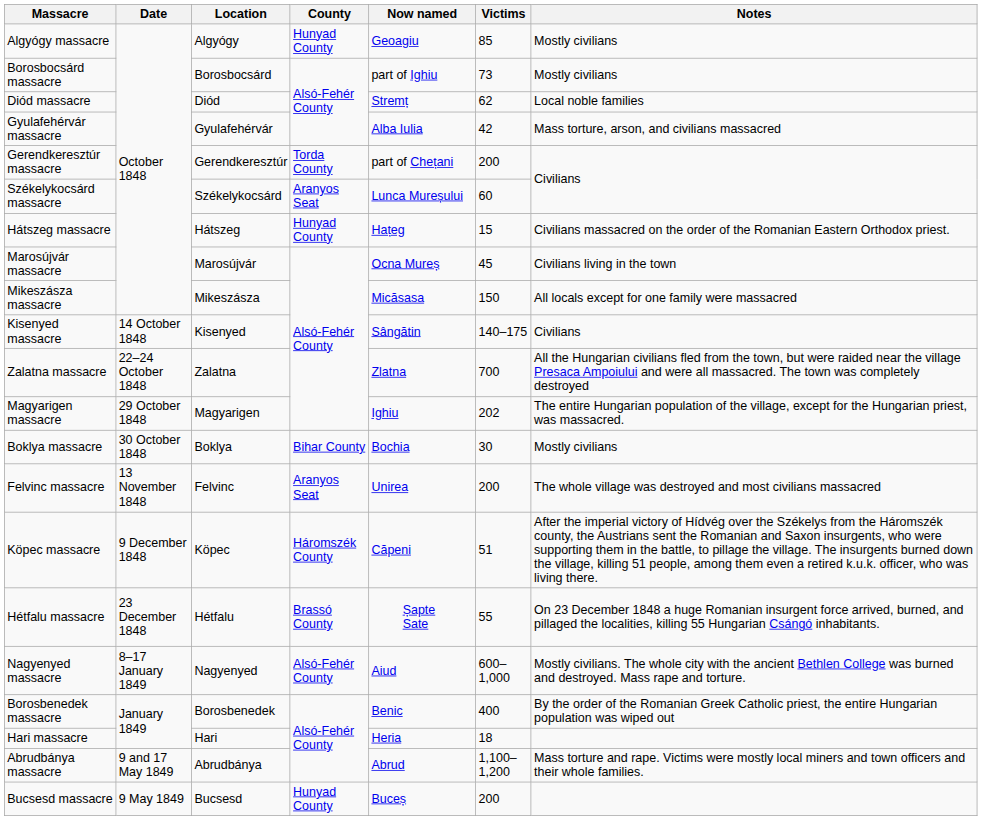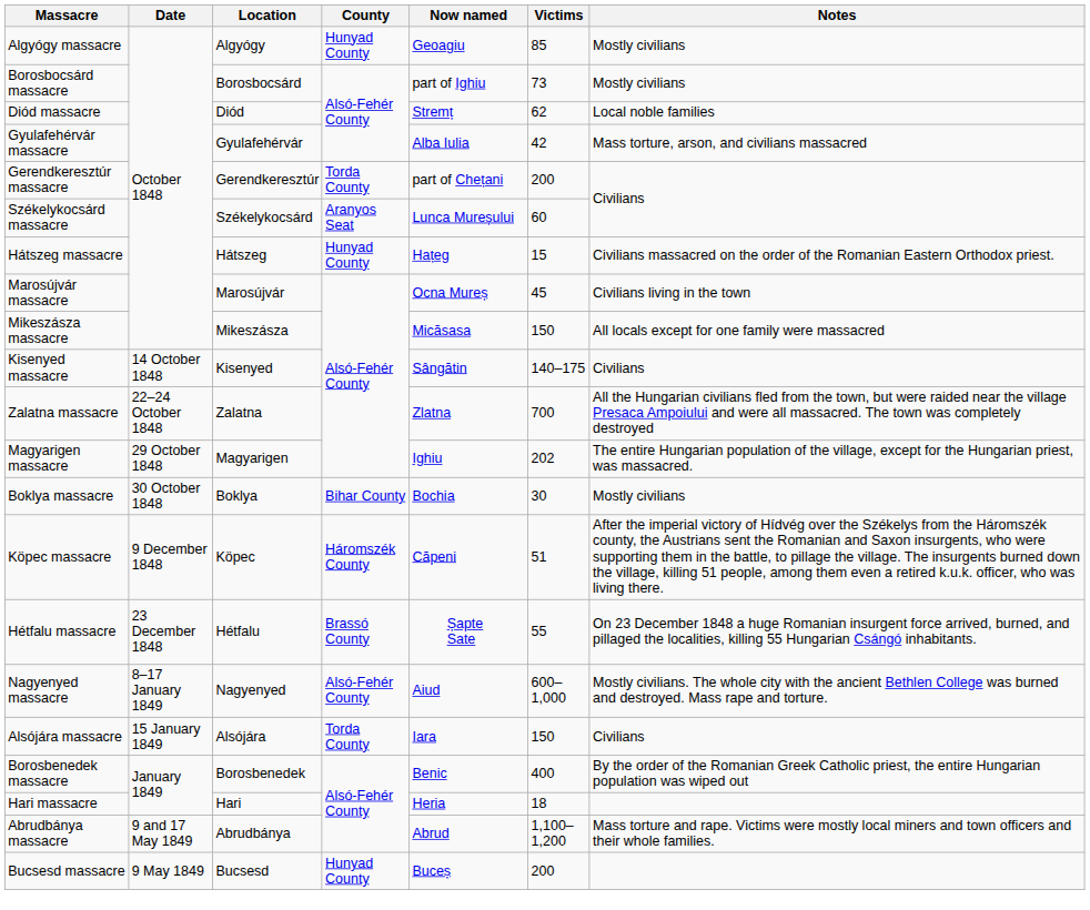 <table class="wikitable sortable">
 <tr>
 <th>Massacre</th>
 <th>Date</th>
 <th>Location</th>
 <th>County</th>
 <th>Now named</th>
 <th>Victims</th>
 <th>Notes</th>
 </tr>
 <tr>
 <td>Algyógy massacre</td>
 <td rowspan="9">October 1848</td>
 <td>Algyógy</td>
 <td><a href='#'>Hunyad County</a></td>
 <td><a href='#'>Geoagiu</a></td>
 <td>85</td>
 <td>Mostly civilians</td>
 </tr>
 <tr>
 <td>Borosbocsárd massacre</td>
 <td>Borosbocsárd</td>
 <td rowspan="3"><a href='#'>Alsó-Fehér County</a></td>
 <td>part of <a href='#'>Ighiu</a></td>
 <td>73</td>
 <td>Mostly civilians</td>
 </tr>
 <tr>
 <td>Diód massacre</td>
 <td>Diód</td>
 <td><a href='#'>Stremț</a></td>
 <td>62</td>
 <td>Local noble families</td>
 </tr>
 <tr>
 <td>Gyulafehérvár massacre</td>
 <td>Gyulafehérvár</td>
 <td><a href='#'>Alba Iulia</a></td>
 <td>42</td>
 <td>Mass torture, arson, and civilians massacred</td>
 </tr>
 <tr>
 <td>Gerendkeresztúr massacre</td>
 <td>Gerendkeresztúr</td>
 <td><a href='#'>Torda County</a></td>
 <td>part of <a href='#'>Chețani</a></td>
 <td>200</td>
 <td rowspan="2">Civilians</td>
 </tr>
 <tr>
 <td>Székelykocsárd massacre</td>
 <td>Székelykocsárd</td>
 <td><a href='#'>Aranyos Seat</a></td>
 <td><a href='#'>Lunca Mureșului</a></td>
 <td>60</td>
 </tr>
 <tr>
 <td>Hátszeg massacre</td>
 <td>Hátszeg</td>
 <td><a href='#'>Hunyad County</a></td>
 <td><a href='#'>Hațeg</a></td>
 <td>15</td>
 <td>Civilians massacred on the order of the Romanian Eastern Orthodox priest.</td>
 </tr>
 <tr>
 <td>Marosújvár massacre</td>
 <td>Marosújvár</td>
 <td rowspan="5"><a href='#'>Alsó-Fehér County</a></td>
 <td><a href='#'>Ocna Mureș</a></td>
 <td>45</td>
 <td>Civilians living in the town</td>
 </tr>
 <tr>
 <td>Mikeszásza massacre</td>
 <td>Mikeszásza</td>
 <td><a href='#'>Micăsasa</a></td>
 <td>150</td>
 <td>All locals except for one family were massacred</td>
 </tr>
 <tr>
 <td>Kisenyed massacre</td>
 <td>14 October 1848</td>
 <td>Kisenyed</td>
 <td><a href='#'>Sângătin</a></td>
 <td>140–175</td>
 <td>Civilians</td>
 </tr>
 <tr>
 <td>Zalatna massacre</td>
 <td>22–24 October 1848</td>
 <td>Zalatna</td>
 <td><a href='#'>Zlatna</a></td>
 <td>700</td>
 <td>All the Hungarian civilians fled from the town, but were raided near the village <a href='#'>Presaca Ampoiului</a> and were all massacred. The town was completely destroyed</td>
 </tr>
 <tr>
 <td>Magyarigen massacre</td>
 <td>29 October 1848</td>
 <td>Magyarigen</td>
 <td><a href='#'>Ighiu</a></td>
 <td>202</td>
 <td>The entire Hungarian population of the village, except for the Hungarian priest, was massacred.</td>
 </tr>
 <tr>
 <td>Boklya massacre</td>
 <td>30 October 1848</td>
 <td>Boklya</td>
 <td><a href='#'>Bihar County</a></td>
 <td><a href='#'>Bochia</a></td>
 <td>30</td>
 <td>Mostly civilians</td>
 </tr>
 <tr>
-<td>Felvinc massacre</td>
-<td>13 November 1848</td>
-<td>Felvinc</td>
-<td><a href='#'>Aranyos Seat</a></td>
-<td><a href='#'>Unirea</a></td>
-<td>200</td>
-<td>The whole village was destroyed and most civilians massacred</td>
-</tr>
-<tr>
 <td>Köpec massacre</td>
 <td>9 December 1848</td>
 <td>Köpec</td>
 <td><a href='#'>Háromszék County</a></td>
 <td><a href='#'>Căpeni</a></td>
 <td>51</td>
 <td>After the imperial victory of Hídvég over the Székelys from the Háromszék county, the Austrians sent the Romanian and Saxon insurgents, who were supporting them in the battle, to pillage the village. The insurgents burned down the village, killing 51 people, among them even a retired k.u.k. officer, who was living there.</td>
 </tr>
 <tr>
 <td>Hétfalu massacre</td>
 <td>23 December 1848</td>
 <td>Hétfalu</td>
 <td><a href='#'>Brassó County</a></td>
 <td><blockquote><a href='#'>Șapte Sate</a></blockquote></td>
 <td>55</td>
 <td>On 23 December 1848 a huge Romanian insurgent force arrived, burned, and pillaged the localities, killing 55 Hungarian <a href='#'>Csángó</a> inhabitants.</td>
 </tr>
 <tr>
 <td>Nagyenyed massacre</td>
 <td>8–17 January 1849</td>
 <td>Nagyenyed</td>
 <td><a href='#'>Alsó-Fehér County</a></td>
 <td><a href='#'>Aiud</a></td>
 <td>600–1,000</td>
 <td>Mostly civilians. The whole city with the ancient <a href='#'>Bethlen College</a> was burned and destroyed. Mass rape and torture.</td>
+</tr>
+<tr>
+<td>Alsójára massacre</td>
+<td>15 January 1849</td>
+<td>Alsójára</td>
+<td><a href='#'>Torda County</a></td>
+<td><a href='#'>Iara</a></td>
+<td>150</td>
+<td>Civilians</td>
 </tr>
 <tr>
 <td>Borosbenedek massacre</td>
 <td rowspan="2">January 1849</td>
 <td>Borosbenedek</td>
 <td rowspan="3"><a href='#'>Alsó-Fehér County</a></td>
 <td><a href='#'>Benic</a></td>
 <td>400</td>
 <td>By the order of the Romanian Greek Catholic priest, the entire Hungarian population was wiped out</td>
 </tr>
 <tr>
 <td>Hari massacre</td>
 <td>Hari</td>
 <td><a href='#'>Heria</a></td>
 <td>18</td>
 </tr>
 <tr>
 <td>Abrudbánya massacre</td>
 <td>9 and 17 May 1849</td>
 <td>Abrudbánya</td>
 <td><a href='#'>Abrud</a></td>
 <td>1,100–1,200</td>
 <td>Mass torture and rape. Victims were mostly local miners and town officers and their whole families.</td>
 </tr>
 <tr>
 <td>Bucsesd massacre</td>
 <td>9 May 1849</td>
 <td>Bucsesd</td>
 <td><a href='#'>Hunyad County</a></td>
 <td><a href='#'>Buceș</a></td>
 <td>200</td>
 <td></td>
 </tr>
 </table>
